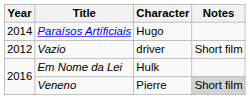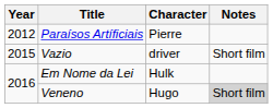 <table class="wikitable">
 <tr>
 <th>Year</th>
 <th>Title</th>
 <th>Character</th>
 <th>Notes</th>
 </tr>
 <tr>
-<td>2014</td>
+<td>2012</td>
 <td><em><a href='#'>Paraísos Artíficiais</a></em></td>
-<td>Hugo</td>
+<td>Pierre</td>
 <td></td>
 </tr>
 <tr>
-<td>2012</td>
+<td>2015</td>
 <td><em>Vazio</em></td>
 <td>driver</td>
 <td>Short film</td>
 </tr>
 <tr>
 <td rowspan="2">2016</td>
 <td><em>Em Nome da Lei</em></td>
 <td>Hulk</td>
 </tr>
 <tr>
 <td><em>Veneno</em></td>
-<td>Pierre</td>
+<td>Hugo</td>
 <td style="background: lightgrey;">Short film</td>
 </tr>
 </table>
